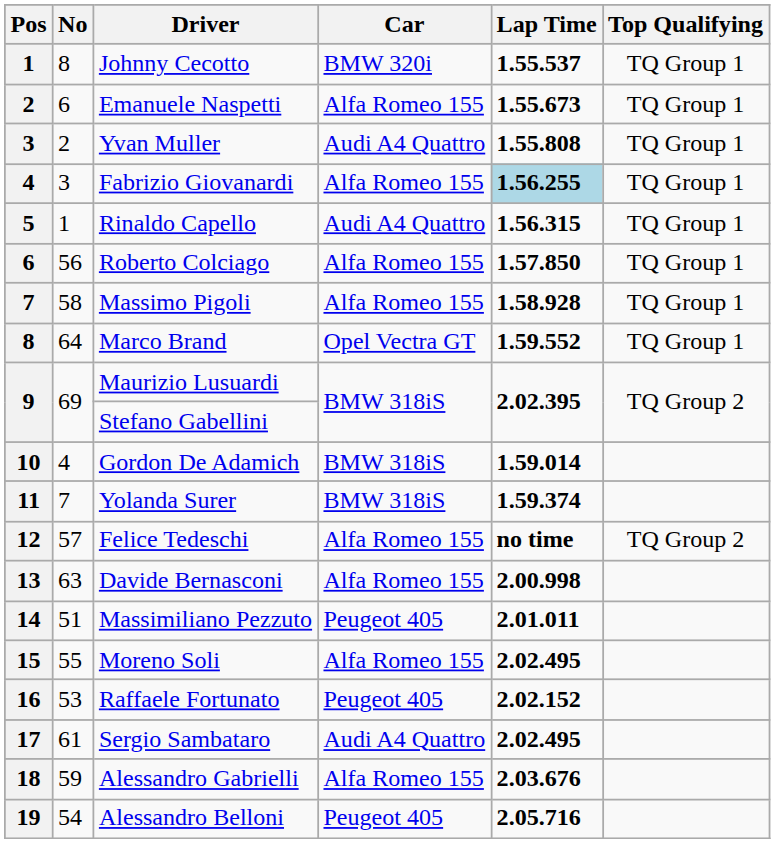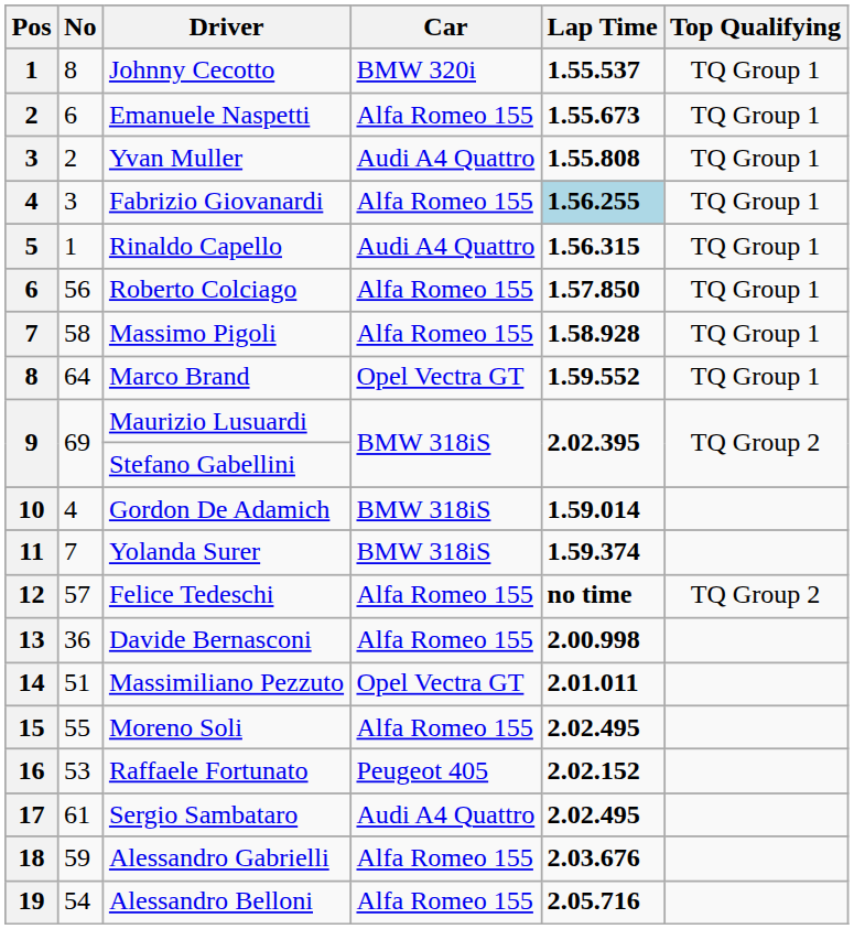 <table class="wikitable" style="font-size: 85%;">
 <tr>
 <th>Pos</th>
 <th>No</th>
 <th>Driver</th>
 <th>Car</th>
 <th>Lap Time</th>
 <th>Top Qualifying</th>
 </tr>
 <tr>
 <th>1</th>
 <td>8</td>
 <td> <a href='#'>Johnny Cecotto</a></td>
 <td><a href='#'>BMW 320i</a></td>
 <td><strong>1.55.537</strong></td>
 <td align=center>TQ Group 1</td>
 </tr>
 <tr>
 <th>2</th>
 <td>6</td>
 <td> <a href='#'>Emanuele Naspetti</a></td>
 <td><a href='#'>Alfa Romeo 155</a></td>
 <td><strong>1.55.673</strong></td>
 <td align=center>TQ Group 1</td>
 </tr>
 <tr>
 <th>3</th>
 <td>2</td>
 <td> <a href='#'>Yvan Muller</a></td>
 <td><a href='#'>Audi A4 Quattro</a></td>
 <td><strong>1.55.808</strong></td>
 <td align=center>TQ Group 1</td>
 </tr>
 <tr>
 <th>4</th>
 <td>3</td>
 <td> <a href='#'>Fabrizio Giovanardi</a></td>
 <td><a href='#'>Alfa Romeo 155</a></td>
 <td style="background: lightblue;"><strong>1.56.255</strong></td>
 <td align=center>TQ Group 1</td>
 </tr>
 <tr>
 <th>5</th>
 <td>1</td>
 <td> <a href='#'>Rinaldo Capello</a></td>
 <td><a href='#'>Audi A4 Quattro</a></td>
 <td><strong>1.56.315</strong></td>
 <td align=center>TQ Group 1</td>
 </tr>
 <tr>
 <th>6</th>
 <td>56</td>
 <td> <a href='#'>Roberto Colciago</a></td>
 <td><a href='#'>Alfa Romeo 155</a></td>
 <td><strong>1.57.850</strong></td>
 <td align=center>TQ Group 1</td>
 </tr>
 <tr>
 <th>7</th>
 <td>58</td>
 <td> <a href='#'>Massimo Pigoli</a></td>
 <td><a href='#'>Alfa Romeo 155</a></td>
 <td><strong>1.58.928</strong></td>
 <td align=center>TQ Group 1</td>
 </tr>
 <tr>
 <th>8</th>
 <td>64</td>
 <td> <a href='#'>Marco Brand</a></td>
 <td><a href='#'> Opel Vectra GT</a></td>
 <td><strong>1.59.552</strong></td>
 <td align=center>TQ Group 1</td>
 </tr>
 <tr>
 <th rowspan=2>9</th>
 <td rowspan=2>69</td>
 <td> <a href='#'>Maurizio Lusuardi</a></td>
 <td rowspan=2><a href='#'>BMW 318iS</a></td>
 <td rowspan=2><strong>2.02.395</strong></td>
 <td rowspan=2 align=center>TQ Group 2</td>
 </tr>
 <tr>
 <td> <a href='#'>Stefano Gabellini</a></td>
 </tr>
 <tr>
 <th>10</th>
 <td>4</td>
 <td> <a href='#'>Gordon De Adamich</a></td>
 <td><a href='#'>BMW 318iS</a></td>
 <td><strong>1.59.014</strong></td>
 <td></td>
 </tr>
 <tr>
 <th>11</th>
 <td>7</td>
 <td> <a href='#'>Yolanda Surer</a></td>
 <td><a href='#'>BMW 318iS</a></td>
 <td><strong>1.59.374</strong></td>
 <td></td>
 </tr>
 <tr>
 <th>12</th>
 <td>57</td>
 <td> <a href='#'>Felice Tedeschi</a></td>
 <td><a href='#'>Alfa Romeo 155</a></td>
 <td><strong>no time</strong></td>
 <td align=center>TQ Group 2</td>
 </tr>
 <tr>
 <th>13</th>
-<td>63</td>
+<td>36</td>
 <td> <a href='#'>Davide Bernasconi</a></td>
 <td><a href='#'>Alfa Romeo 155</a></td>
 <td><strong>2.00.998</strong></td>
 <td></td>
 </tr>
 <tr>
 <th>14</th>
 <td>51</td>
 <td> <a href='#'>Massimiliano Pezzuto</a></td>
-<td><a href='#'>Peugeot 405</a></td>
+<td><a href='#'> Opel Vectra GT</a></td>
 <td><strong>2.01.011</strong></td>
 <td></td>
 </tr>
 <tr>
 <th>15</th>
 <td>55</td>
 <td> <a href='#'>Moreno Soli</a></td>
 <td><a href='#'>Alfa Romeo 155</a></td>
 <td><strong>2.02.495</strong></td>
 <td></td>
 </tr>
 <tr>
 <th>16</th>
 <td>53</td>
 <td> <a href='#'>Raffaele Fortunato</a></td>
 <td><a href='#'>Peugeot 405</a></td>
 <td><strong>2.02.152</strong></td>
 <td></td>
 </tr>
 <tr>
 <th>17</th>
 <td>61</td>
 <td> <a href='#'>Sergio Sambataro</a></td>
 <td><a href='#'>Audi A4 Quattro</a></td>
 <td><strong>2.02.495</strong></td>
 <td></td>
 </tr>
 <tr>
 <th>18</th>
 <td>59</td>
 <td> <a href='#'>Alessandro Gabrielli</a></td>
 <td><a href='#'>Alfa Romeo 155</a></td>
 <td><strong>2.03.676</strong></td>
 <td></td>
 </tr>
 <tr>
 <th>19</th>
 <td>54</td>
 <td> <a href='#'>Alessandro Belloni</a></td>
-<td><a href='#'>Peugeot 405</a></td>
+<td><a href='#'>Alfa Romeo 155</a></td>
 <td><strong>2.05.716</strong></td>
 <td></td>
 </tr>
 <tr>
 </tr>
 </table>
